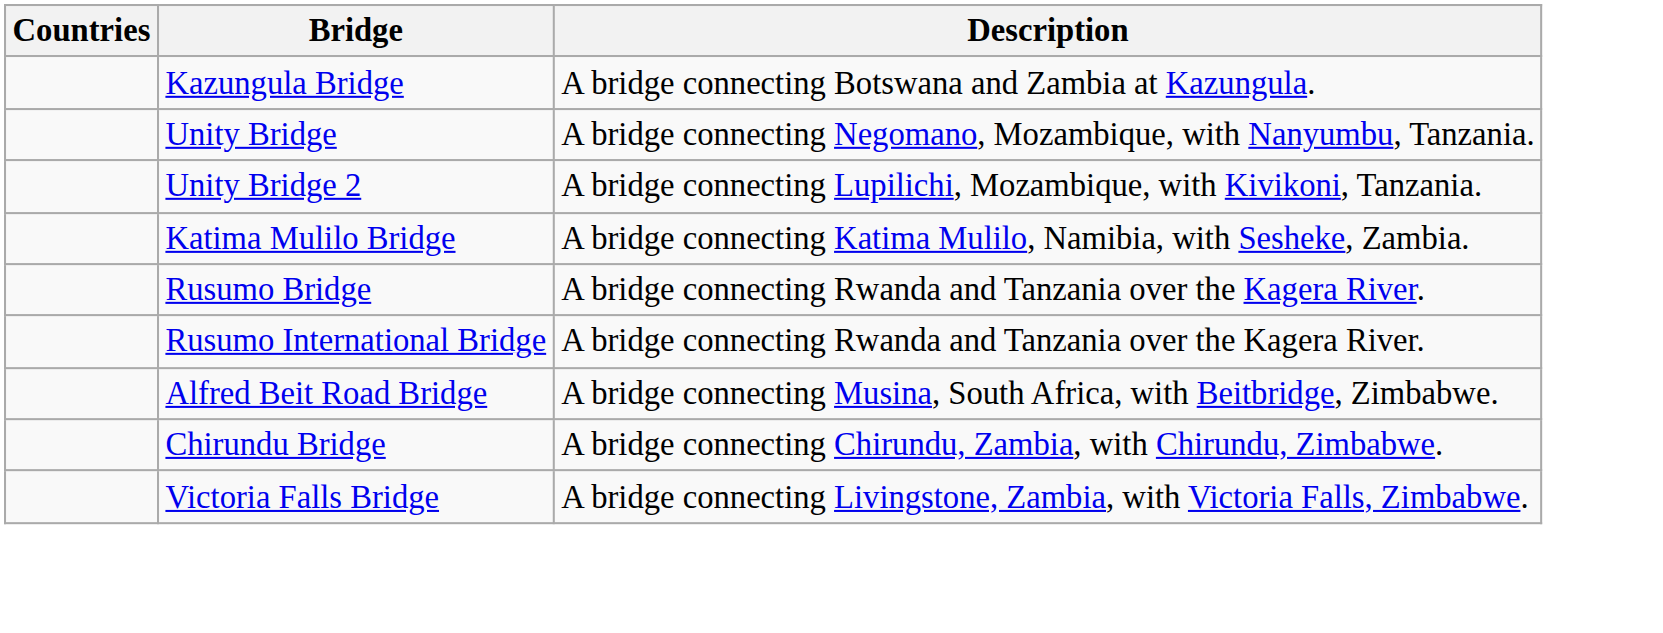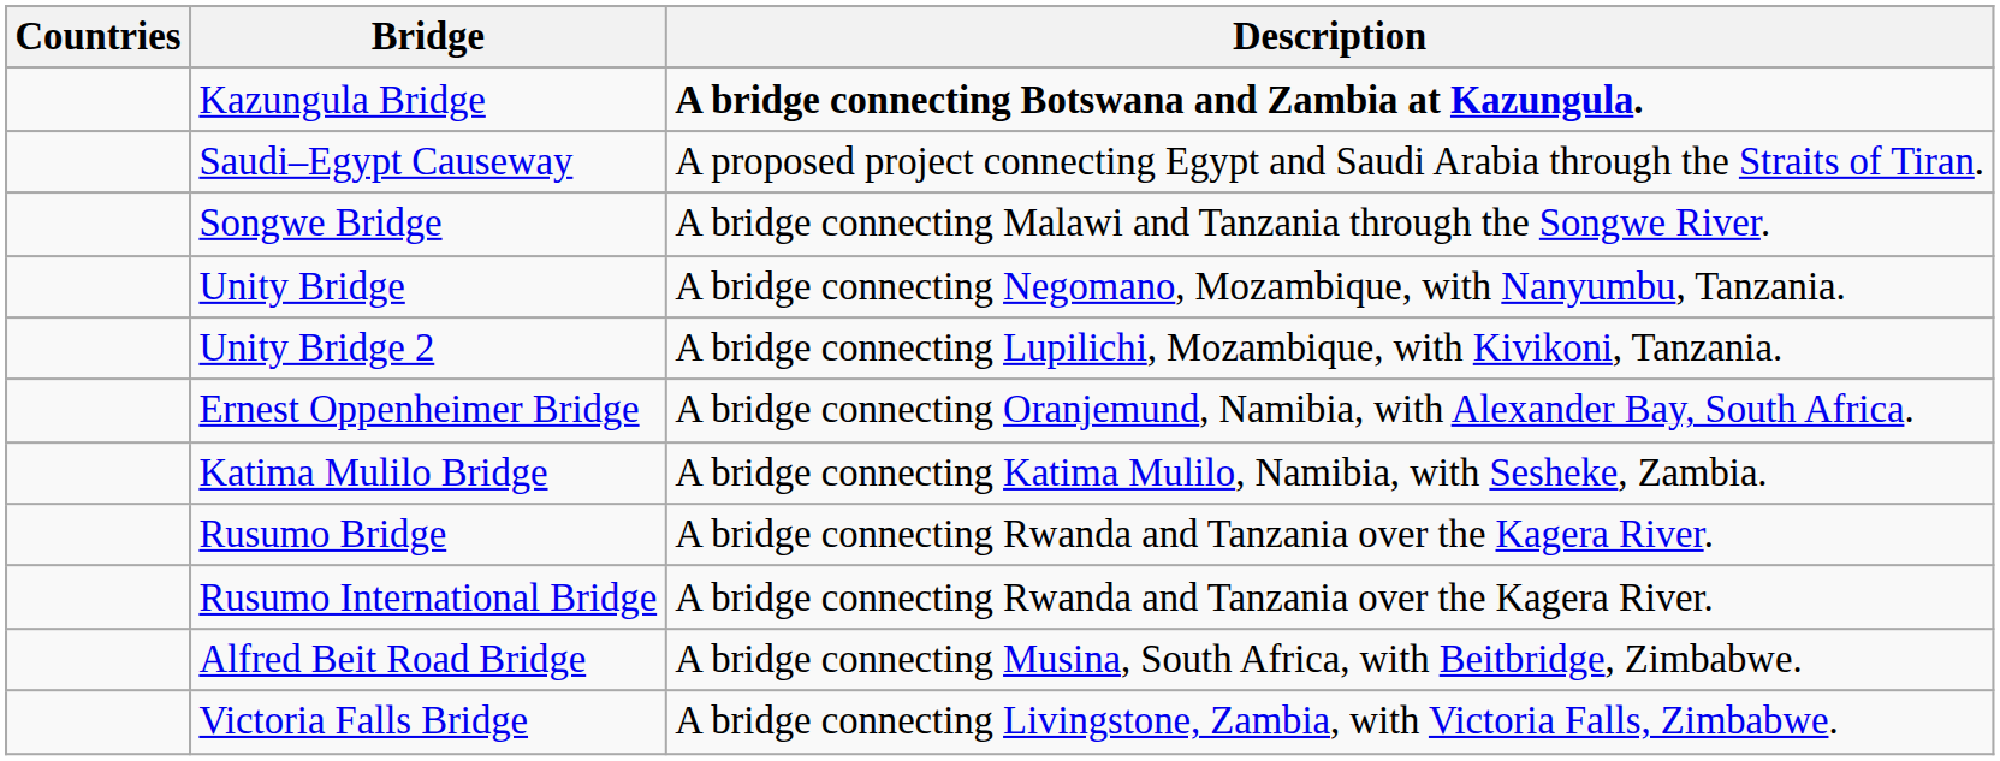 <table class="wikitable">
 <tr>
 <th>Countries</th>
 <th>Bridge</th>
 <th>Description</th>
 </tr>
 <tr>
 <td> <br> </td>
 <td><a href='#'>Kazungula Bridge</a></td>
-<td>A bridge connecting Botswana and Zambia at <a href='#'>Kazungula</a>.</td>
+<td><strong>A bridge connecting Botswana and Zambia at <a href='#'>Kazungula</a>.</strong></td>
+</tr>
+<tr>
+<td> <br> </td>
+<td><a href='#'>Saudi–Egypt Causeway</a></td>
+<td>A proposed project connecting Egypt and Saudi Arabia through the <a href='#'>Straits of Tiran</a>.</td>
+</tr>
+<tr>
+<td> <br> </td>
+<td><a href='#'>Songwe Bridge</a></td>
+<td>A bridge connecting Malawi and Tanzania through the <a href='#'>Songwe River</a>.</td>
 </tr>
 <tr>
 <td> <br> </td>
 <td><a href='#'>Unity Bridge</a></td>
 <td>A bridge connecting <a href='#'>Negomano</a>, Mozambique, with <a href='#'>Nanyumbu</a>, Tanzania.</td>
 </tr>
 <tr>
 <td> <br> </td>
 <td><a href='#'>Unity Bridge 2</a></td>
 <td>A bridge connecting <a href='#'>Lupilichi</a>, Mozambique, with <a href='#'>Kivikoni</a>, Tanzania.</td>
+</tr>
+<tr>
+<td> <br> </td>
+<td><a href='#'>Ernest Oppenheimer Bridge</a></td>
+<td>A bridge connecting <a href='#'>Oranjemund</a>, Namibia, with <a href='#'>Alexander Bay, South Africa</a>.</td>
 </tr>
 <tr>
 <td> <br> </td>
 <td><a href='#'>Katima Mulilo Bridge</a></td>
 <td>A bridge connecting <a href='#'>Katima Mulilo</a>, Namibia, with <a href='#'>Sesheke</a>, Zambia.</td>
 </tr>
 <tr>
 <td> <br> </td>
 <td><a href='#'>Rusumo Bridge</a></td>
 <td>A bridge connecting Rwanda and Tanzania over the <a href='#'>Kagera River</a>.</td>
 </tr>
 <tr>
 <td> <br> </td>
 <td><a href='#'>Rusumo International Bridge</a></td>
 <td>A bridge connecting Rwanda and Tanzania over the Kagera River.</td>
 </tr>
 <tr>
 <td> <br> </td>
 <td><a href='#'>Alfred Beit Road Bridge</a></td>
 <td>A bridge connecting <a href='#'>Musina</a>, South Africa, with <a href='#'>Beitbridge</a>, Zimbabwe.</td>
 </tr>
 <tr>
 <td> <br> </td>
-<td><a href='#'>Chirundu Bridge</a></td>
-<td>A bridge connecting <a href='#'>Chirundu, Zambia</a>, with <a href='#'>Chirundu, Zimbabwe</a>.</td>
-</tr>
-<tr>
-<td> <br> </td>
 <td><a href='#'>Victoria Falls Bridge</a></td>
 <td>A bridge connecting <a href='#'>Livingstone, Zambia</a>, with <a href='#'>Victoria Falls, Zimbabwe</a>.</td>
 </tr>
 </table>
